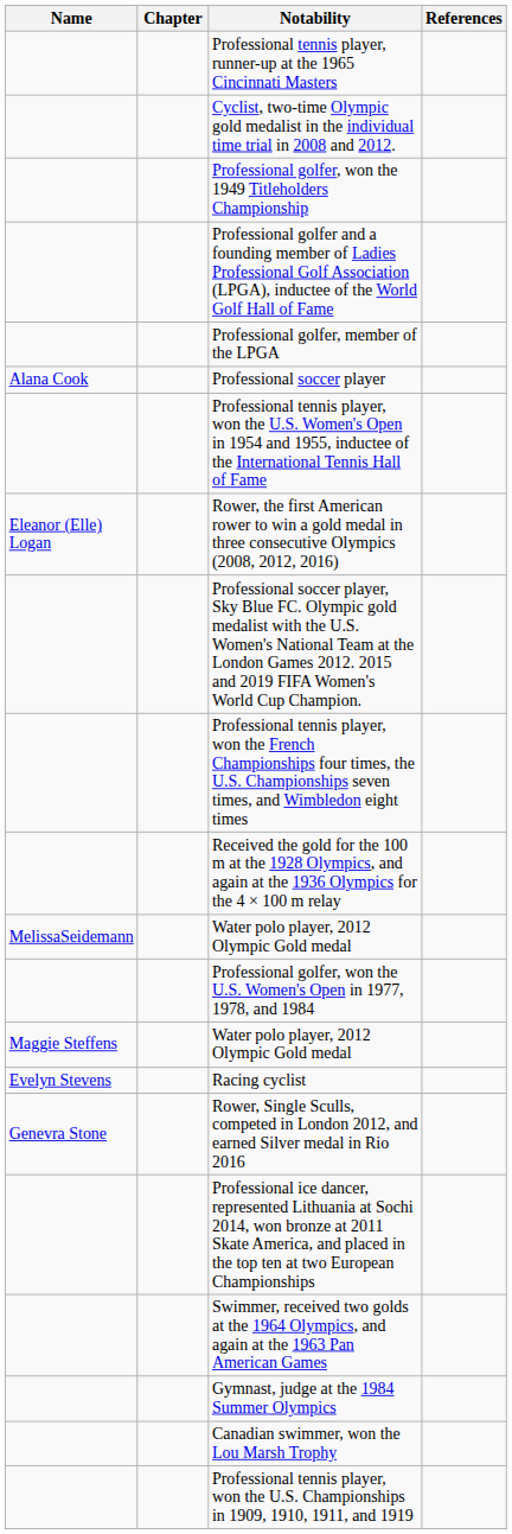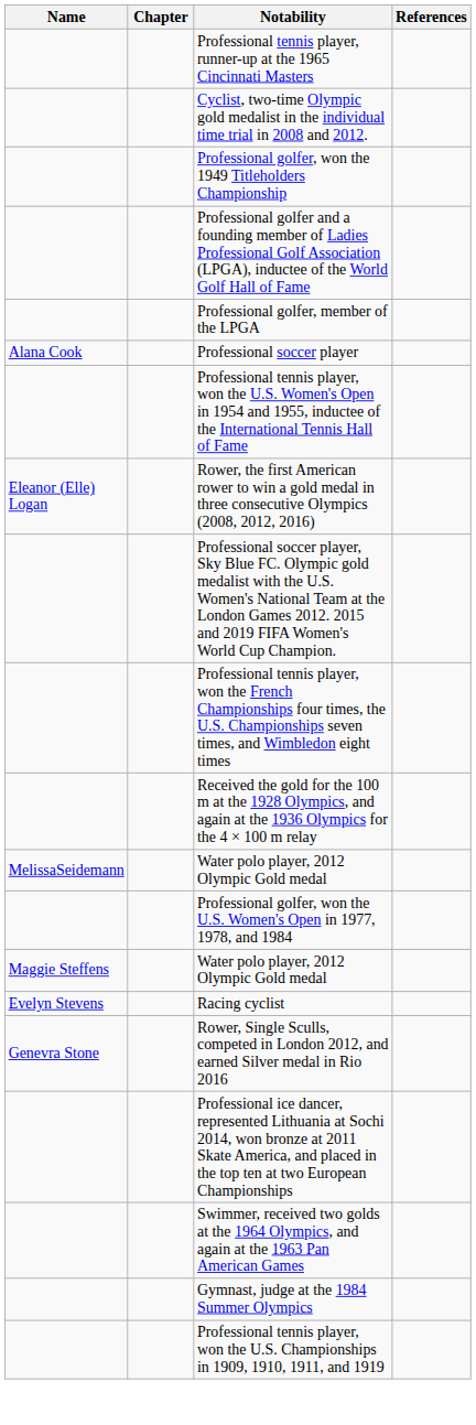 <table class="wikitable sortable" style="width:78%;">
 <tr valign="top">
 <th style="width:20%;">Name</th>
 <th style="width:15%;">Chapter</th>
 <th style="width:62%;" class="unsortable">Notability</th>
 <th style="width:3%;" class="unsortable">References</th>
 </tr>
 <tr valign="top">
 <td></td>
 <td></td>
 <td>Professional <a href='#'>tennis</a> player, runner-up at the 1965 <a href='#'>Cincinnati Masters</a></td>
 <td></td>
 </tr>
 <tr>
 <td></td>
 <td></td>
 <td><a href='#'>Cyclist</a>, two-time <a href='#'>Olympic</a> gold medalist in the <a href='#'>individual time trial</a> in <a href='#'>2008</a> and <a href='#'>2012</a>.</td>
 <td></td>
 </tr>
 <tr>
 <td></td>
 <td></td>
 <td><a href='#'>Professional golfer</a>, won the 1949 <a href='#'>Titleholders Championship</a></td>
 <td></td>
 </tr>
 <tr>
 <td></td>
 <td></td>
 <td>Professional golfer and a founding member of <a href='#'>Ladies Professional Golf Association</a> (LPGA), inductee of the <a href='#'>World Golf Hall of Fame</a></td>
 <td></td>
 </tr>
 <tr>
 <td></td>
 <td></td>
 <td>Professional golfer, member of the LPGA</td>
 <td></td>
 </tr>
 <tr>
 <td><a href='#'>Alana Cook</a></td>
 <td></td>
 <td>Professional <a href='#'>soccer</a> player</td>
 <td></td>
 </tr>
 <tr>
 <td></td>
 <td></td>
 <td>Professional tennis player, won the <a href='#'>U.S. Women's Open</a> in 1954 and 1955, inductee of the <a href='#'>International Tennis Hall of Fame</a></td>
 <td></td>
 </tr>
 <tr>
 <td><a href='#'>Eleanor (Elle) Logan</a></td>
 <td></td>
 <td>Rower, the first American rower to win a gold medal in three consecutive Olympics (2008, 2012, 2016)</td>
 <td></td>
 </tr>
 <tr>
 <td></td>
 <td></td>
 <td>Professional soccer player, Sky Blue FC. Olympic gold medalist with the U.S. Women's National Team at the London Games 2012. 2015 and 2019 FIFA Women's World Cup Champion.</td>
 <td></td>
 </tr>
 <tr>
 <td></td>
 <td></td>
 <td>Professional tennis player, won the <a href='#'>French Championships</a> four times, the <a href='#'>U.S. Championships</a> seven times, and <a href='#'>Wimbledon</a> eight times</td>
 <td></td>
 </tr>
 <tr>
 <td></td>
 <td></td>
 <td>Received the gold for the 100 m at the <a href='#'>1928 Olympics</a>, and again at the <a href='#'>1936 Olympics</a> for the 4 × 100 m relay</td>
 <td></td>
 </tr>
 <tr>
 <td><a href='#'>MelissaSeidemann</a></td>
 <td></td>
 <td>Water polo player, 2012 Olympic Gold medal</td>
 <td></td>
 </tr>
 <tr>
 <td></td>
 <td></td>
 <td>Professional golfer, won the <a href='#'>U.S. Women's Open</a> in 1977, 1978, and 1984</td>
 <td></td>
 </tr>
 <tr>
 <td><a href='#'>Maggie Steffens</a></td>
 <td></td>
 <td>Water polo player, 2012 Olympic Gold medal</td>
 <td></td>
 </tr>
 <tr>
 <td><a href='#'>Evelyn Stevens</a></td>
 <td></td>
 <td>Racing cyclist</td>
 <td></td>
 </tr>
 <tr>
 <td><a href='#'>Genevra Stone</a></td>
 <td></td>
 <td>Rower, Single Sculls, competed in London 2012, and earned Silver medal in Rio 2016</td>
 <td></td>
 </tr>
 <tr>
 <td></td>
 <td></td>
 <td>Professional ice dancer, represented Lithuania at Sochi 2014, won bronze at 2011 Skate America, and placed in the top ten at two European Championships</td>
 <td></td>
 </tr>
 <tr>
 <td></td>
 <td></td>
 <td>Swimmer, received two golds at the <a href='#'>1964 Olympics</a>, and again at the <a href='#'>1963 Pan American Games</a></td>
 <td></td>
 </tr>
 <tr>
 <td></td>
 <td></td>
 <td>Gymnast, judge at the <a href='#'>1984 Summer Olympics</a></td>
 <td></td>
 </tr>
 <tr>
 <td></td>
 <td></td>
-<td>Canadian swimmer, won the <a href='#'>Lou Marsh Trophy</a></td>
-<td></td>
-</tr>
-<tr>
-<td></td>
-<td></td>
 <td>Professional tennis player, won the U.S. Championships in 1909, 1910, 1911, and 1919</td>
 <td></td>
 </tr>
 </table>
